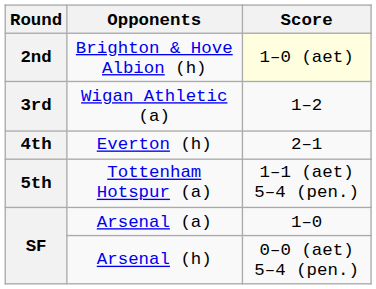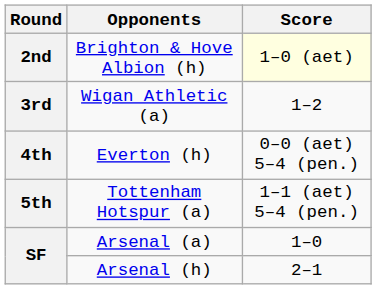 <table class="wikitable plainrowheaders" style="text-align:center;margin-left:1em;float:right">
 <tr>
 <th scope="col" style="width:25px">Round</th>
 <th scope="col" style="width:125px">Opponents</th>
 <th scope="col" style="width:90px">Score</th>
 </tr>
 <tr>
 <th scope=row style="text-align:center">2nd</th>
 <td><a href='#'>Brighton & Hove Albion</a> (h)</td>
 <td style="background: lightyellow;">1–0 (aet)</td>
 </tr>
 <tr>
 <th scope=row style="text-align:center">3rd</th>
 <td><a href='#'>Wigan Athletic</a> (a)</td>
 <td>1–2</td>
 </tr>
 <tr>
 <th scope=row style="text-align:center">4th</th>
 <td><a href='#'>Everton</a> (h)</td>
-<td>2–1</td>
+<td>0–0 (aet)<br> 5–4 (pen.)</td>
 </tr>
 <tr>
 <th scope=row style="text-align:center">5th</th>
 <td><a href='#'>Tottenham Hotspur</a> (a)</td>
 <td>1–1 (aet)<br> 5–4 (pen.)</td>
 </tr>
 <tr>
 <th scope=row style="text-align:center" rowspan="2">SF</th>
 <td><a href='#'>Arsenal</a> (a)</td>
 <td>1–0</td>
 </tr>
 <tr>
 <td><a href='#'>Arsenal</a> (h)</td>
-<td>0–0 (aet)<br> 5–4 (pen.)</td>
+<td>2–1</td>
 </tr>
 </table>
